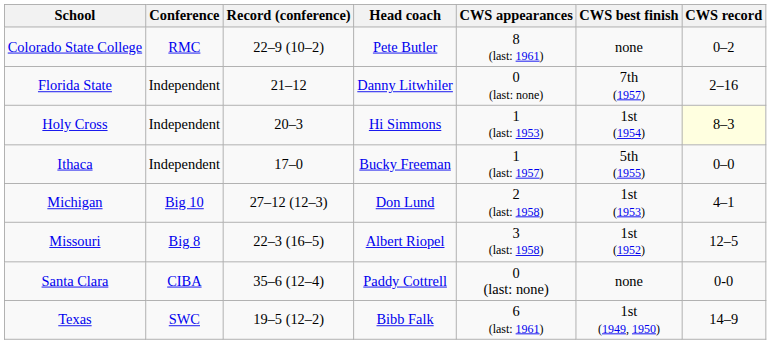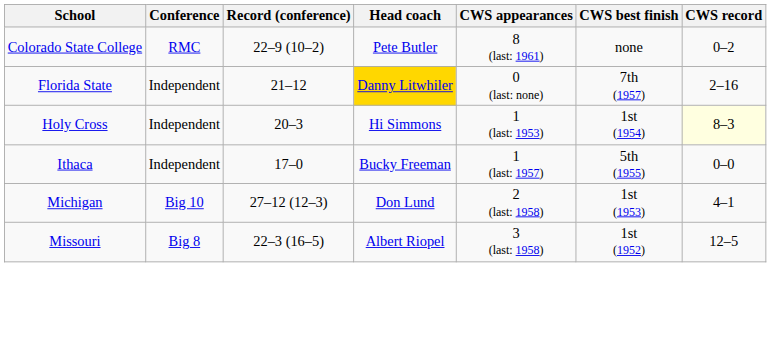 <table class="wikitable">
 <tr>
 <th>School</th>
 <th>Conference</th>
 <th>Record (conference)</th>
 <th>Head coach</th>
 <th>CWS appearances</th>
 <th>CWS best finish</th>
 <th>CWS record</th>
 </tr>
 <tr align=center>
 <td><a href='#'>Colorado State College</a></td>
 <td><a href='#'>RMC</a></td>
 <td>22–9 (10–2)</td>
 <td><a href='#'>Pete Butler</a></td>
 <td>8<br><small>(last: <a href='#'>1961</a>)</small></td>
 <td>none</td>
 <td>0–2</td>
 </tr>
 <tr align=center>
 <td><a href='#'>Florida State</a></td>
 <td>Independent</td>
 <td>21–12</td>
-<td><a href='#'>Danny Litwhiler</a></td>
+<td style="background: gold;"><a href='#'>Danny Litwhiler</a></td>
 <td>0<br><small>(last: none)</small></td>
 <td>7th<br><small>(<a href='#'>1957</a>)</small></td>
 <td>2–16</td>
 </tr>
 <tr align=center>
 <td><a href='#'>Holy Cross</a></td>
 <td>Independent</td>
 <td>20–3</td>
 <td><a href='#'>Hi Simmons</a></td>
 <td>1<br><small>(last: <a href='#'>1953</a>)</small></td>
 <td>1st<br><small>(<a href='#'>1954</a>)</small></td>
 <td style="background: lightyellow;">8–3</td>
 </tr>
 <tr align=center>
 <td><a href='#'>Ithaca</a></td>
 <td>Independent</td>
 <td>17–0</td>
 <td><a href='#'>Bucky Freeman</a></td>
 <td>1<br><small>(last: <a href='#'>1957</a>)</small></td>
 <td>5th<br><small>(<a href='#'>1955</a>)</small></td>
 <td>0–0</td>
 </tr>
 <tr align=center>
 <td><a href='#'>Michigan</a></td>
 <td><a href='#'>Big 10</a></td>
 <td>27–12 (12–3)</td>
 <td><a href='#'>Don Lund</a></td>
 <td>2<br><small>(last: <a href='#'>1958</a>)</small></td>
 <td>1st<br><small>(<a href='#'>1953</a>)</small></td>
 <td>4–1</td>
 </tr>
 <tr align=center>
 <td><a href='#'>Missouri</a></td>
 <td><a href='#'>Big 8</a></td>
 <td>22–3 (16–5)</td>
 <td><a href='#'>Albert Riopel</a></td>
 <td>3<br><small>(last: <a href='#'>1958</a>)</small></td>
 <td>1st<br><small>(<a href='#'>1952</a>)</small></td>
 <td>12–5</td>
 </tr>
-<tr align=center>
-<td><a href='#'>Santa Clara</a></td>
-<td><a href='#'>CIBA</a></td>
-<td>35–6 (12–4)</td>
-<td><a href='#'>Paddy Cottrell</a></td>
-<td>0<br>(last: none)</td>
-<td>none</td>
-<td>0-0</td>
-</tr>
-<tr align=center>
-<td><a href='#'>Texas</a></td>
-<td><a href='#'>SWC</a></td>
-<td>19–5 (12–2)</td>
-<td><a href='#'>Bibb Falk</a></td>
-<td>6<br><small>(last: <a href='#'>1961</a>)</small></td>
-<td>1st<br><small>(<a href='#'>1949</a>, <a href='#'>1950</a>)</small></td>
-<td>14–9</td>
-</tr>
 </table>
